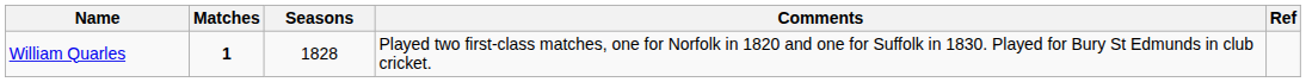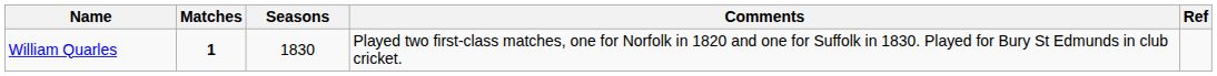 <table class="wikitable">
 <tr>
 <th style="width:170px">Name</th>
 <th>Matches</th>
 <th style="width: 100px">Seasons</th>
 <th>Comments</th>
 <th>Ref</th>
 </tr>
 <tr>
 <td><a href='#'>William Quarles</a></td>
 <td align=center><strong>1</strong></td>
-<td align=center>1828</td>
+<td align=center>1830</td>
 <td>Played two first-class matches, one for Norfolk in 1820 and one for Suffolk in 1830. Played for Bury St Edmunds in club cricket.</td>
 <td></td>
 </tr>
 </table>
